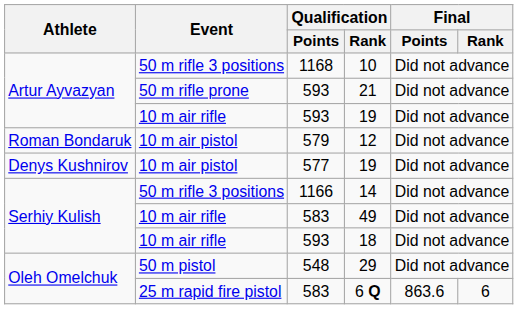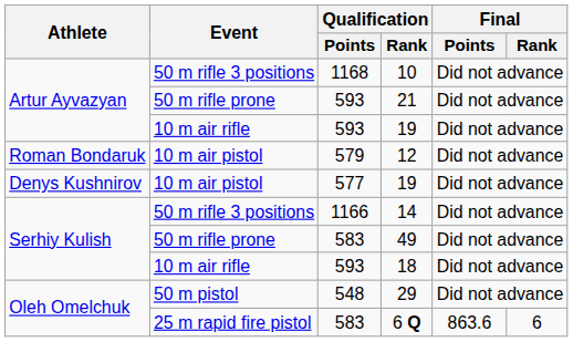 <table class="wikitable" style="font-size:90%">
 <tr>
 <th rowspan="2">Athlete</th>
 <th rowspan="2">Event</th>
 <th colspan=2>Qualification</th>
 <th colspan=2>Final</th>
 </tr>
 <tr style="font-size:95%">
 <th>Points</th>
 <th>Rank</th>
 <th>Points</th>
 <th>Rank</th>
 </tr>
 <tr align=center>
 <td align=left rowspan=3><a href='#'>Artur Ayvazyan</a></td>
 <td align=left><a href='#'>50 m rifle 3 positions</a></td>
 <td>1168</td>
 <td>10</td>
 <td colspan=2>Did not advance</td>
 </tr>
 <tr align=center>
 <td align=left><a href='#'>50 m rifle prone</a></td>
 <td>593</td>
 <td>21</td>
 <td colspan=2>Did not advance</td>
 </tr>
 <tr align=center>
 <td align=left><a href='#'>10 m air rifle</a></td>
 <td>593</td>
 <td>19</td>
 <td colspan=2>Did not advance</td>
 </tr>
 <tr align=center>
 <td align=left><a href='#'>Roman Bondaruk</a></td>
 <td align=left><a href='#'>10 m air pistol</a></td>
 <td>579</td>
 <td>12</td>
 <td colspan=2>Did not advance</td>
 </tr>
 <tr align=center>
 <td align=left><a href='#'>Denys Kushnirov</a></td>
 <td align=left><a href='#'>10 m air pistol</a></td>
 <td>577</td>
 <td>19</td>
 <td colspan=2>Did not advance</td>
 </tr>
 <tr align=center>
 <td align=left rowspan=3><a href='#'>Serhiy Kulish</a></td>
 <td align=left><a href='#'>50 m rifle 3 positions</a></td>
 <td>1166</td>
 <td>14</td>
 <td colspan=2>Did not advance</td>
 </tr>
 <tr align=center>
-<td align=left><a href='#'>10 m air rifle</a></td>
+<td align=left><a href='#'>50 m rifle prone</a></td>
 <td>583</td>
 <td>49</td>
 <td colspan=2>Did not advance</td>
 </tr>
 <tr align=center>
 <td align=left><a href='#'>10 m air rifle</a></td>
 <td>593</td>
 <td>18</td>
 <td colspan=2>Did not advance</td>
 </tr>
 <tr align=center>
 <td align=left rowspan=2><a href='#'>Oleh Omelchuk</a></td>
 <td align=left><a href='#'>50 m pistol</a></td>
 <td>548</td>
 <td>29</td>
 <td colspan=2>Did not advance</td>
 </tr>
 <tr align=center>
 <td align=left><a href='#'>25 m rapid fire pistol</a></td>
 <td>583</td>
 <td>6 <strong>Q</strong></td>
 <td>863.6</td>
 <td>6</td>
 </tr>
 </table>
